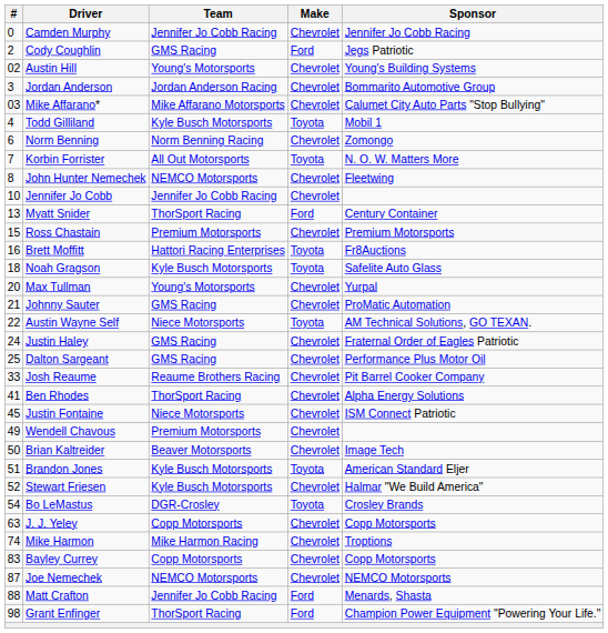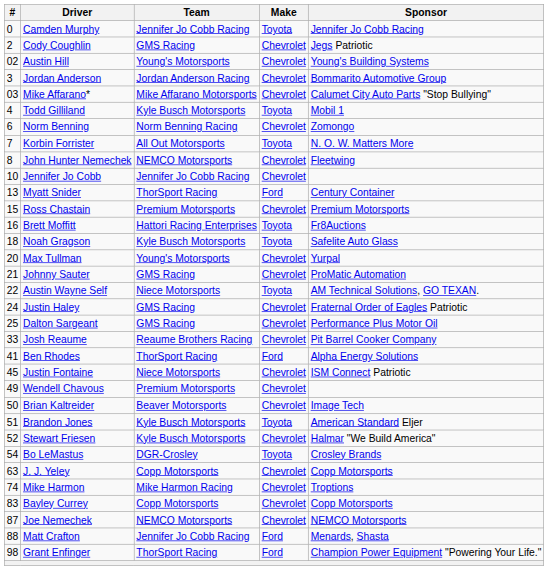 <table class="wikitable" style="font-size:95%">
 <tr>
 <th>#</th>
 <th>Driver</th>
 <th>Team</th>
 <th>Make</th>
 <th>Sponsor</th>
 </tr>
 <tr>
 <td>0</td>
 <td><a href='#'>Camden Murphy</a></td>
 <td><a href='#'>Jennifer Jo Cobb Racing</a></td>
-<td><a href='#'>Chevrolet</a></td>
+<td><a href='#'>Toyota</a></td>
 <td><a href='#'>Jennifer Jo Cobb Racing</a></td>
 </tr>
 <tr>
 <td>2</td>
 <td><a href='#'>Cody Coughlin</a></td>
 <td><a href='#'>GMS Racing</a></td>
-<td><a href='#'>Ford</a></td>
+<td><a href='#'>Chevrolet</a></td>
 <td><a href='#'>Jegs</a> Patriotic</td>
 </tr>
 <tr>
 <td>02</td>
 <td><a href='#'>Austin Hill</a></td>
 <td><a href='#'>Young's Motorsports</a></td>
 <td><a href='#'>Chevrolet</a></td>
 <td><a href='#'>Young's Building Systems</a></td>
 </tr>
 <tr>
 <td>3</td>
 <td><a href='#'>Jordan Anderson</a></td>
 <td><a href='#'>Jordan Anderson Racing</a></td>
 <td><a href='#'>Chevrolet</a></td>
 <td><a href='#'>Bommarito Automotive Group</a></td>
 </tr>
 <tr>
 <td>03</td>
 <td><a href='#'>Mike Affarano</a>*</td>
 <td><a href='#'>Mike Affarano Motorsports</a></td>
 <td><a href='#'>Chevrolet</a></td>
 <td><a href='#'>Calumet City Auto Parts</a> "Stop Bullying"</td>
 </tr>
 <tr>
 <td>4</td>
 <td><a href='#'>Todd Gilliland</a></td>
 <td><a href='#'>Kyle Busch Motorsports</a></td>
 <td><a href='#'>Toyota</a></td>
 <td><a href='#'>Mobil 1</a></td>
 </tr>
 <tr>
 <td>6</td>
 <td><a href='#'>Norm Benning</a></td>
 <td><a href='#'>Norm Benning Racing</a></td>
 <td><a href='#'>Chevrolet</a></td>
 <td><a href='#'>Zomongo</a></td>
 </tr>
 <tr>
 <td>7</td>
 <td><a href='#'>Korbin Forrister</a></td>
 <td><a href='#'>All Out Motorsports</a></td>
 <td><a href='#'>Toyota</a></td>
 <td><a href='#'>N. O. W. Matters More</a></td>
 </tr>
 <tr>
 <td>8</td>
 <td><a href='#'>John Hunter Nemechek</a></td>
 <td><a href='#'>NEMCO Motorsports</a></td>
 <td><a href='#'>Chevrolet</a></td>
 <td><a href='#'>Fleetwing</a></td>
 </tr>
 <tr>
 <td>10</td>
 <td><a href='#'>Jennifer Jo Cobb</a></td>
 <td><a href='#'>Jennifer Jo Cobb Racing</a></td>
 <td><a href='#'>Chevrolet</a></td>
 <td></td>
 </tr>
 <tr>
 <td>13</td>
 <td><a href='#'>Myatt Snider</a></td>
 <td><a href='#'>ThorSport Racing</a></td>
 <td><a href='#'>Ford</a></td>
 <td><a href='#'>Century Container</a></td>
 </tr>
 <tr>
 <td>15</td>
 <td><a href='#'>Ross Chastain</a></td>
 <td><a href='#'>Premium Motorsports</a></td>
 <td><a href='#'>Chevrolet</a></td>
 <td><a href='#'>Premium Motorsports</a></td>
 </tr>
 <tr>
 <td>16</td>
 <td><a href='#'>Brett Moffitt</a></td>
 <td><a href='#'>Hattori Racing Enterprises</a></td>
 <td><a href='#'>Toyota</a></td>
 <td><a href='#'>Fr8Auctions</a></td>
 </tr>
 <tr>
 <td>18</td>
 <td><a href='#'>Noah Gragson</a></td>
 <td><a href='#'>Kyle Busch Motorsports</a></td>
 <td><a href='#'>Toyota</a></td>
 <td><a href='#'>Safelite Auto Glass</a></td>
 </tr>
 <tr>
 <td>20</td>
 <td><a href='#'>Max Tullman</a></td>
 <td><a href='#'>Young's Motorsports</a></td>
 <td><a href='#'>Chevrolet</a></td>
 <td><a href='#'>Yurpal</a></td>
 </tr>
 <tr>
 <td>21</td>
 <td><a href='#'>Johnny Sauter</a></td>
 <td><a href='#'>GMS Racing</a></td>
 <td><a href='#'>Chevrolet</a></td>
 <td><a href='#'>ProMatic Automation</a></td>
 </tr>
 <tr>
 <td>22</td>
 <td><a href='#'>Austin Wayne Self</a></td>
 <td><a href='#'>Niece Motorsports</a></td>
 <td><a href='#'>Toyota</a></td>
 <td><a href='#'>AM Technical Solutions</a>, <a href='#'>GO TEXAN</a>.</td>
 </tr>
 <tr>
 <td>24</td>
 <td><a href='#'>Justin Haley</a></td>
 <td><a href='#'>GMS Racing</a></td>
 <td><a href='#'>Chevrolet</a></td>
 <td><a href='#'>Fraternal Order of Eagles</a> Patriotic</td>
 </tr>
 <tr>
 <td>25</td>
 <td><a href='#'>Dalton Sargeant</a></td>
 <td><a href='#'>GMS Racing</a></td>
 <td><a href='#'>Chevrolet</a></td>
 <td><a href='#'>Performance Plus Motor Oil</a></td>
 </tr>
 <tr>
 <td>33</td>
 <td><a href='#'>Josh Reaume</a></td>
 <td><a href='#'>Reaume Brothers Racing</a></td>
 <td><a href='#'>Chevrolet</a></td>
 <td><a href='#'>Pit Barrel Cooker Company</a></td>
 </tr>
 <tr>
 <td>41</td>
 <td><a href='#'>Ben Rhodes</a></td>
 <td><a href='#'>ThorSport Racing</a></td>
-<td><a href='#'>Chevrolet</a></td>
+<td><a href='#'>Ford</a></td>
 <td><a href='#'>Alpha Energy Solutions</a></td>
 </tr>
 <tr>
 <td>45</td>
 <td><a href='#'>Justin Fontaine</a></td>
 <td><a href='#'>Niece Motorsports</a></td>
 <td><a href='#'>Chevrolet</a></td>
 <td><a href='#'>ISM Connect</a> Patriotic</td>
 </tr>
 <tr>
 <td>49</td>
 <td><a href='#'>Wendell Chavous</a></td>
 <td><a href='#'>Premium Motorsports</a></td>
 <td><a href='#'>Chevrolet</a></td>
 <td></td>
 </tr>
 <tr>
 <td>50</td>
 <td><a href='#'>Brian Kaltreider</a></td>
 <td><a href='#'>Beaver Motorsports</a></td>
 <td><a href='#'>Chevrolet</a></td>
 <td><a href='#'>Image Tech</a></td>
 </tr>
 <tr>
 <td>51</td>
 <td><a href='#'>Brandon Jones</a></td>
 <td><a href='#'>Kyle Busch Motorsports</a></td>
 <td><a href='#'>Toyota</a></td>
 <td><a href='#'>American Standard</a> Eljer</td>
 </tr>
 <tr>
 <td>52</td>
 <td><a href='#'>Stewart Friesen</a></td>
 <td><a href='#'>Kyle Busch Motorsports</a></td>
 <td><a href='#'>Chevrolet</a></td>
 <td><a href='#'>Halmar</a> "We Build America"</td>
 </tr>
 <tr>
 <td>54</td>
 <td><a href='#'>Bo LeMastus</a></td>
 <td><a href='#'>DGR-Crosley</a></td>
 <td><a href='#'>Toyota</a></td>
 <td><a href='#'>Crosley Brands</a></td>
 </tr>
 <tr>
 <td>63</td>
 <td><a href='#'>J. J. Yeley</a></td>
 <td><a href='#'>Copp Motorsports</a></td>
 <td><a href='#'>Chevrolet</a></td>
 <td><a href='#'>Copp Motorsports</a></td>
 </tr>
 <tr>
 <td>74</td>
 <td><a href='#'>Mike Harmon</a></td>
 <td><a href='#'>Mike Harmon Racing</a></td>
 <td><a href='#'>Chevrolet</a></td>
 <td><a href='#'>Troptions</a></td>
 </tr>
 <tr>
 <td>83</td>
 <td><a href='#'>Bayley Currey</a></td>
 <td><a href='#'>Copp Motorsports</a></td>
 <td><a href='#'>Chevrolet</a></td>
 <td><a href='#'>Copp Motorsports</a></td>
 </tr>
 <tr>
 <td>87</td>
 <td><a href='#'>Joe Nemechek</a></td>
 <td><a href='#'>NEMCO Motorsports</a></td>
 <td><a href='#'>Chevrolet</a></td>
 <td><a href='#'>NEMCO Motorsports</a></td>
 </tr>
 <tr>
 <td>88</td>
 <td><a href='#'>Matt Crafton</a></td>
 <td><a href='#'>Jennifer Jo Cobb Racing</a></td>
 <td><a href='#'>Ford</a></td>
 <td><a href='#'>Menards</a>, <a href='#'>Shasta</a></td>
 </tr>
 <tr>
 <td>98</td>
 <td><a href='#'>Grant Enfinger</a></td>
 <td><a href='#'>ThorSport Racing</a></td>
 <td><a href='#'>Ford</a></td>
 <td><a href='#'>Champion Power Equipment</a> "Powering Your Life."</td>
 </tr>
 <tr>
 <th colspan="5"></th>
 </tr>
 </table>
